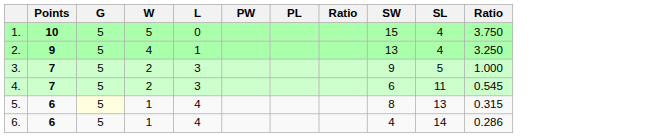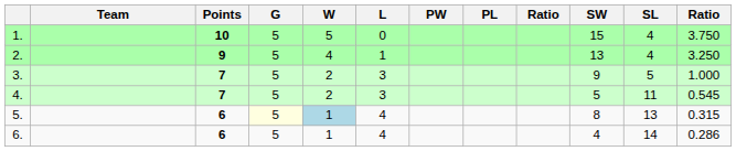 <table class=wikitable style="text-align:center">
 <tr style="background: #DCDCDC">
 <th width="25"></th>
+<th width="200">Team</th>
 <th width="60">Points</th>
 <th width="60">G</th>
 <th width="60">W</th>
 <th width="60">L</th>
 <th width="60">PW</th>
 <th width="60">PL</th>
 <th width="60">Ratio</th>
 <th width="60">SW</th>
 <th width="60">SL</th>
 <th width="60">Ratio</th>
 </tr>
 <tr style="background: #AAFFAA">
 <td>1.</td>
+<td align=left></td>
 <td><strong>10</strong></td>
 <td>5</td>
 <td>5</td>
 <td>0</td>
 <td></td>
 <td></td>
 <td></td>
 <td>15</td>
 <td>4</td>
 <td>3.750</td>
 </tr>
 <tr style="background: #AAFFAA">
 <td>2.</td>
+<td align=left></td>
 <td><strong>9</strong></td>
 <td>5</td>
 <td>4</td>
 <td>1</td>
 <td></td>
 <td></td>
 <td></td>
 <td>13</td>
 <td>4</td>
 <td>3.250</td>
 </tr>
 <tr style="background: #CCFFCC">
 <td>3.</td>
+<td align=left></td>
 <td><strong>7</strong></td>
 <td>5</td>
 <td>2</td>
 <td>3</td>
 <td></td>
 <td></td>
 <td></td>
 <td>9</td>
 <td>5</td>
 <td>1.000</td>
 </tr>
 <tr style="background: #CCFFCC">
 <td>4.</td>
+<td align=left></td>
 <td><strong>7</strong></td>
 <td>5</td>
 <td>2</td>
 <td>3</td>
 <td></td>
 <td></td>
 <td></td>
-<td>6</td>
+<td>5</td>
 <td>11</td>
 <td>0.545</td>
 </tr>
 <tr>
 <td>5.</td>
+<td align=left></td>
 <td><strong>6</strong></td>
 <td style="background: lightyellow;">5</td>
-<td>1</td>
+<td style="background: lightblue;">1</td>
 <td>4</td>
 <td></td>
 <td></td>
 <td></td>
 <td>8</td>
 <td>13</td>
 <td>0.315</td>
 </tr>
 <tr>
 <td>6.</td>
+<td align=left></td>
 <td><strong>6</strong></td>
 <td>5</td>
 <td>1</td>
 <td>4</td>
 <td></td>
 <td></td>
 <td></td>
 <td>4</td>
 <td>14</td>
 <td>0.286</td>
 </tr>
 </table>
